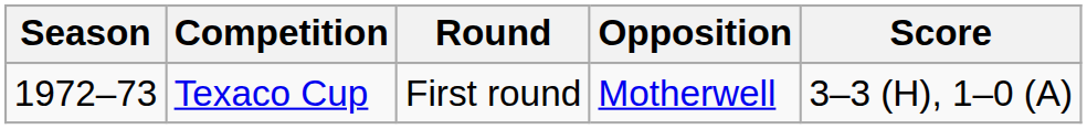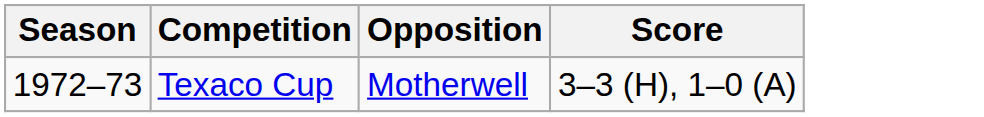 <table class="wikitable">
 <tr>
 <th>Season</th>
 <th>Competition</th>
-<th>Round</th>
 <th>Opposition</th>
 <th>Score</th>
 </tr>
 <tr>
 <td rowspan="1">1972–73</td>
 <td rowspan="1"><a href='#'>Texaco Cup</a></td>
-<td>First round</td>
 <td> <a href='#'>Motherwell</a></td>
 <td>3–3 (H), 1–0 (A)</td>
 </tr>
 </table>
